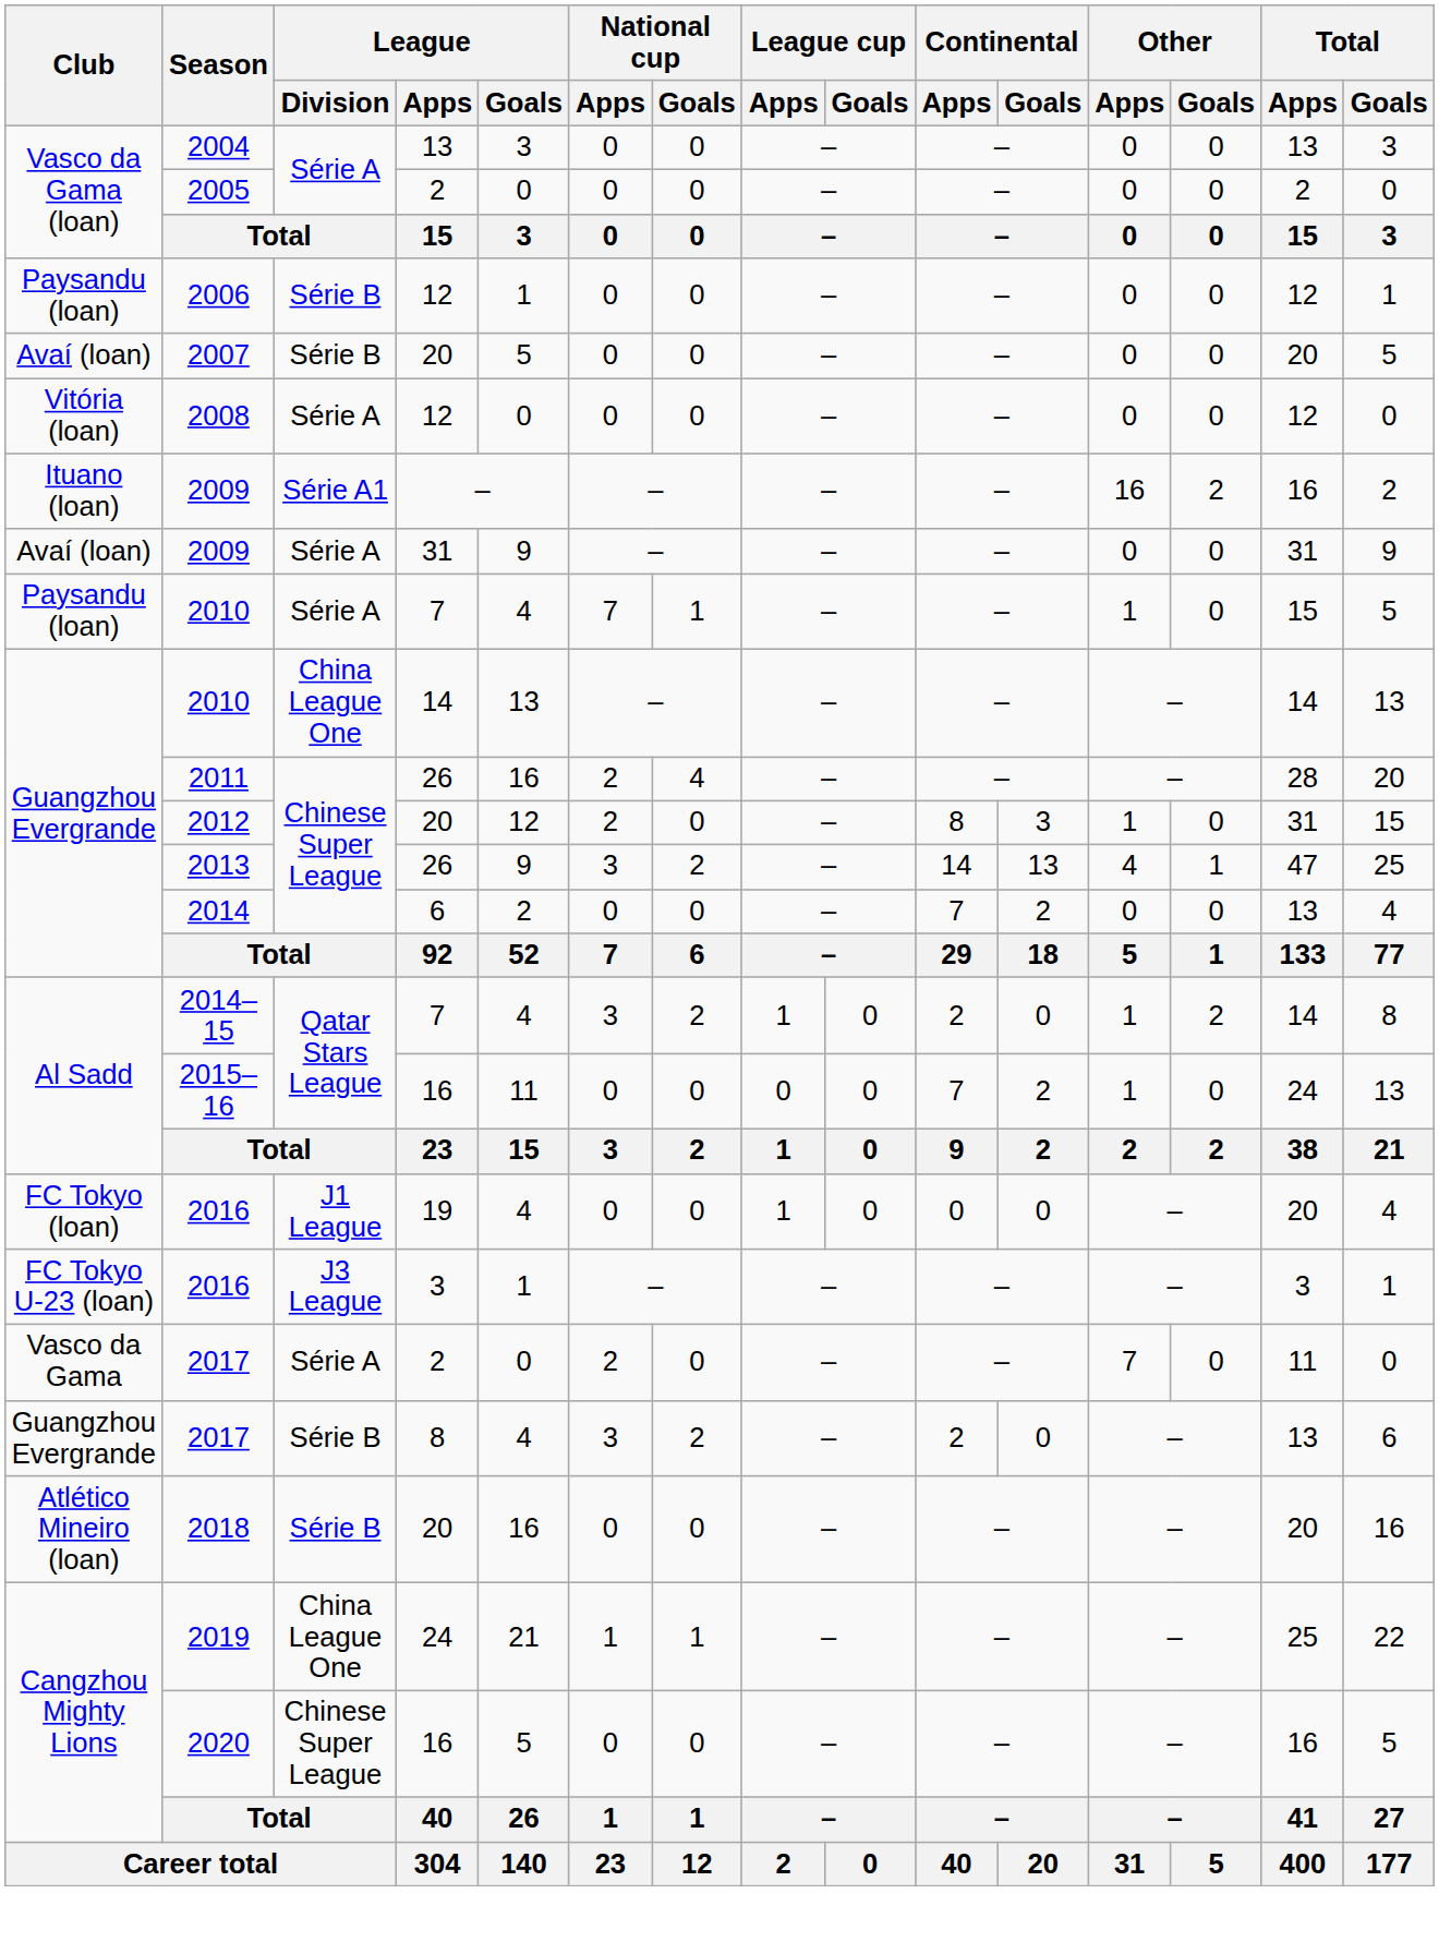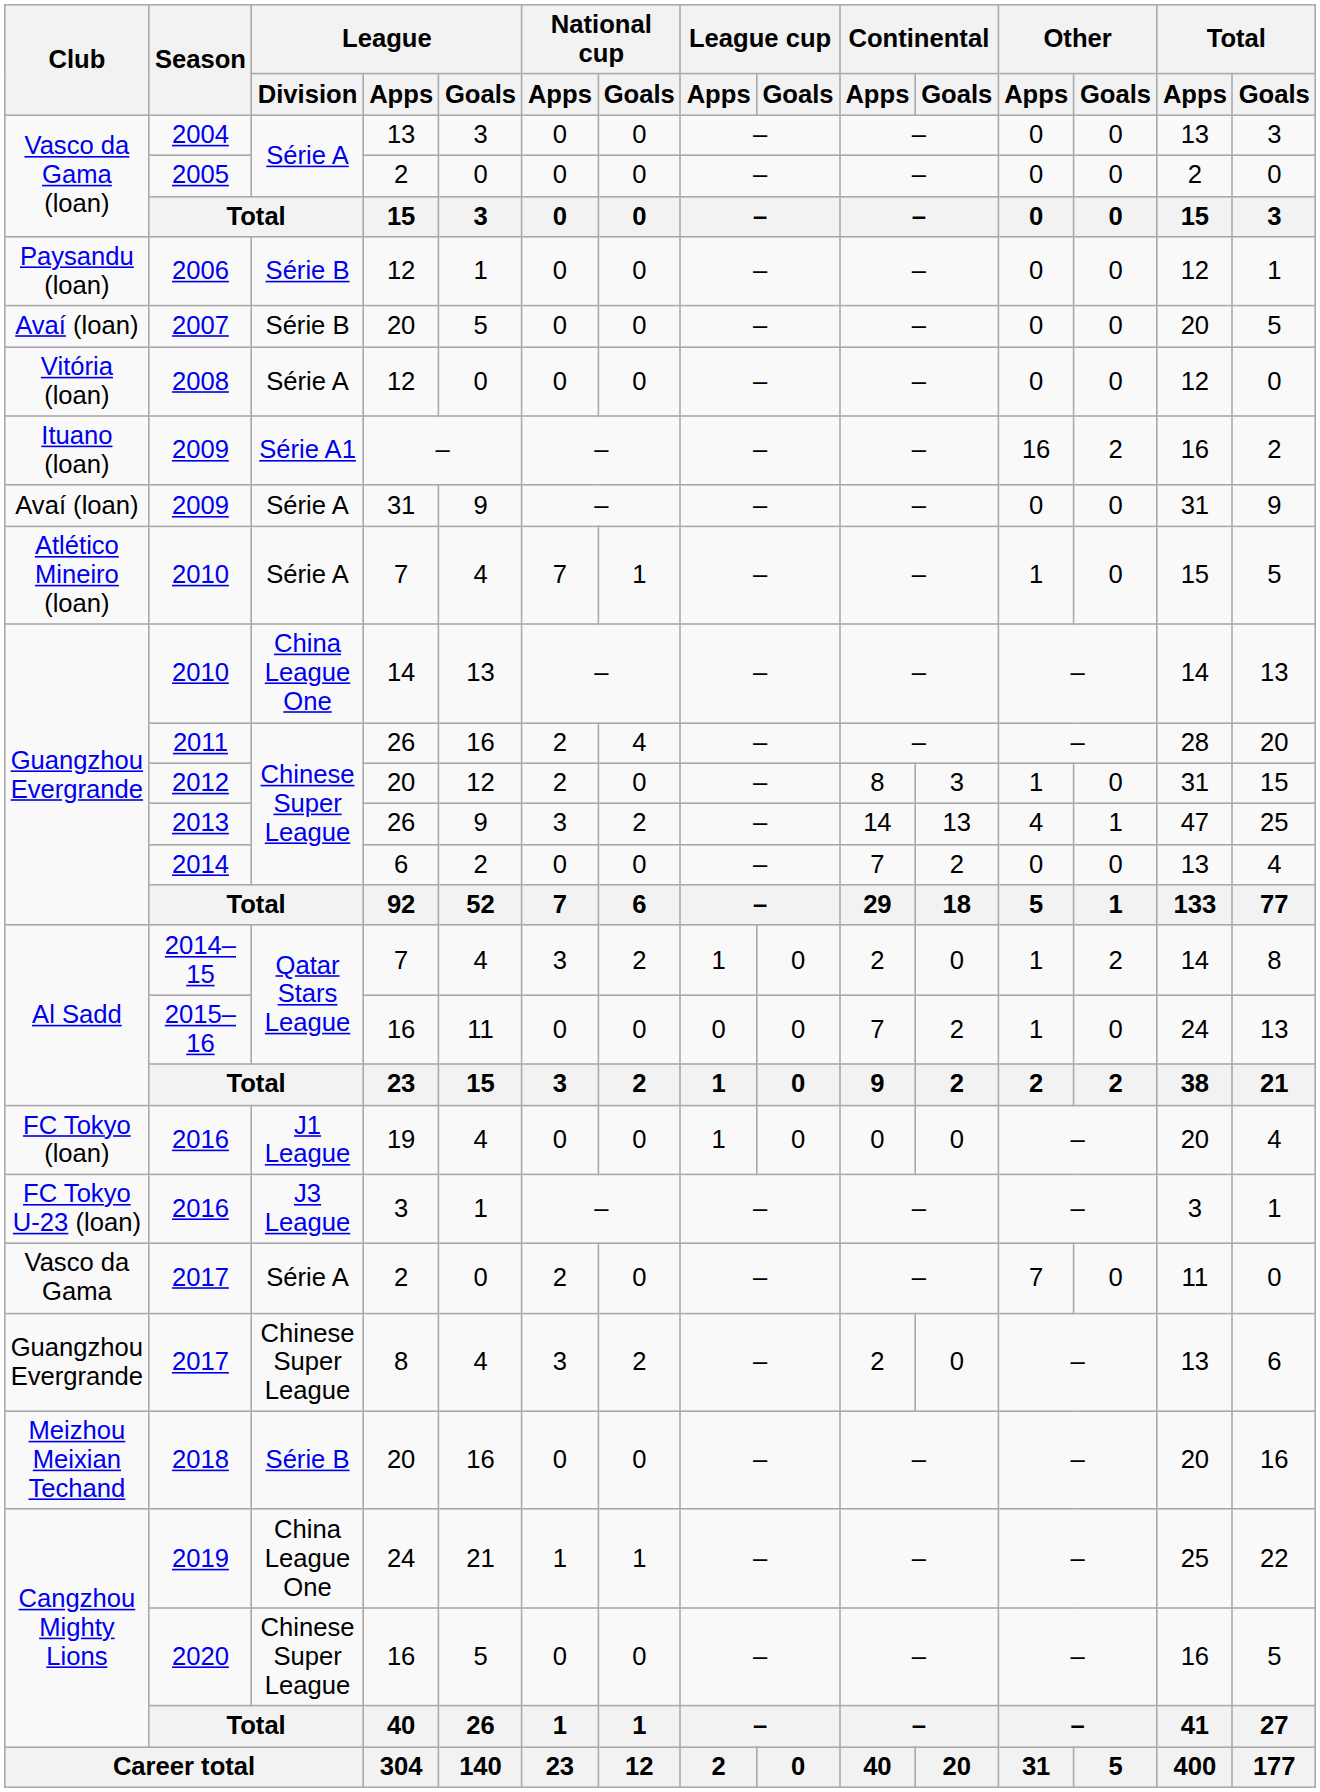 <table class="wikitable" style="text-align: center">
 <tr>
 <th rowspan="2">Club</th>
 <th rowspan="2">Season</th>
 <th colspan="3">League</th>
 <th colspan="2">National cup</th>
 <th colspan="2">League cup</th>
 <th colspan="2">Continental</th>
 <th colspan="2">Other</th>
 <th colspan="2">Total</th>
 </tr>
 <tr>
 <th>Division</th>
 <th>Apps</th>
 <th>Goals</th>
 <th>Apps</th>
 <th>Goals</th>
 <th>Apps</th>
 <th>Goals</th>
 <th>Apps</th>
 <th>Goals</th>
 <th>Apps</th>
 <th>Goals</th>
 <th>Apps</th>
 <th>Goals</th>
 </tr>
 <tr>
 <td rowspan=3><a href='#'>Vasco da Gama</a> (loan)</td>
 <td><a href='#'>2004</a></td>
 <td rowspan=2><a href='#'>Série A</a></td>
 <td>13</td>
 <td>3</td>
 <td>0</td>
 <td>0</td>
 <td colspan=2>–</td>
 <td colspan=2>–</td>
 <td>0</td>
 <td>0</td>
 <td>13</td>
 <td>3</td>
 </tr>
 <tr>
 <td><a href='#'>2005</a></td>
 <td>2</td>
 <td>0</td>
 <td>0</td>
 <td>0</td>
 <td colspan=2>–</td>
 <td colspan=2>–</td>
 <td>0</td>
 <td>0</td>
 <td>2</td>
 <td>0</td>
 </tr>
 <tr>
 <th colspan=2>Total</th>
 <th>15</th>
 <th>3</th>
 <th>0</th>
 <th>0</th>
 <th colspan=2>–</th>
 <th colspan=2>–</th>
 <th>0</th>
 <th>0</th>
 <th>15</th>
 <th>3</th>
 </tr>
 <tr>
 <td><a href='#'>Paysandu</a> (loan)</td>
 <td><a href='#'>2006</a></td>
 <td><a href='#'>Série B</a></td>
 <td>12</td>
 <td>1</td>
 <td>0</td>
 <td>0</td>
 <td colspan=2>–</td>
 <td colspan=2>–</td>
 <td>0</td>
 <td>0</td>
 <td>12</td>
 <td>1</td>
 </tr>
 <tr>
 <td><a href='#'>Avaí</a> (loan)</td>
 <td><a href='#'>2007</a></td>
 <td>Série B</td>
 <td>20</td>
 <td>5</td>
 <td>0</td>
 <td>0</td>
 <td colspan=2>–</td>
 <td colspan=2>–</td>
 <td>0</td>
 <td>0</td>
 <td>20</td>
 <td>5</td>
 </tr>
 <tr>
 <td><a href='#'>Vitória</a> (loan)</td>
 <td><a href='#'>2008</a></td>
 <td>Série A</td>
 <td>12</td>
 <td>0</td>
 <td>0</td>
 <td>0</td>
 <td colspan=2>–</td>
 <td colspan=2>–</td>
 <td>0</td>
 <td>0</td>
 <td>12</td>
 <td>0</td>
 </tr>
 <tr>
 <td><a href='#'>Ituano</a> (loan)</td>
 <td><a href='#'>2009</a></td>
 <td><a href='#'>Série A1</a></td>
 <td colspan=2>–</td>
 <td colspan=2>–</td>
 <td colspan=2>–</td>
 <td colspan=2>–</td>
 <td>16</td>
 <td>2</td>
 <td>16</td>
 <td>2</td>
 </tr>
 <tr>
 <td>Avaí (loan)</td>
 <td><a href='#'>2009</a></td>
 <td>Série A</td>
 <td>31</td>
 <td>9</td>
 <td colspan=2>–</td>
 <td colspan=2>–</td>
 <td colspan=2>–</td>
 <td>0</td>
 <td>0</td>
 <td>31</td>
 <td>9</td>
 </tr>
 <tr>
-<td><a href='#'>Paysandu</a> (loan)</td>
+<td><a href='#'>Atlético Mineiro</a> (loan)</td>
 <td><a href='#'>2010</a></td>
 <td>Série A</td>
 <td>7</td>
 <td>4</td>
 <td>7</td>
 <td>1</td>
 <td colspan=2>–</td>
 <td colspan=2>–</td>
 <td>1</td>
 <td>0</td>
 <td>15</td>
 <td>5</td>
 </tr>
 <tr>
 <td rowspan=6><a href='#'>Guangzhou Evergrande</a></td>
 <td><a href='#'>2010</a></td>
 <td><a href='#'>China League One</a></td>
 <td>14</td>
 <td>13</td>
 <td colspan=2>–</td>
 <td colspan=2>–</td>
 <td colspan=2>–</td>
 <td colspan=2>–</td>
 <td>14</td>
 <td>13</td>
 </tr>
 <tr>
 <td><a href='#'>2011</a></td>
 <td rowspan=4><a href='#'>Chinese Super League</a></td>
 <td>26</td>
 <td>16</td>
 <td>2</td>
 <td>4</td>
 <td colspan=2>–</td>
 <td colspan=2>–</td>
 <td colspan=2>–</td>
 <td>28</td>
 <td>20</td>
 </tr>
 <tr>
 <td><a href='#'>2012</a></td>
 <td>20</td>
 <td>12</td>
 <td>2</td>
 <td>0</td>
 <td colspan=2>–</td>
 <td>8</td>
 <td>3</td>
 <td>1</td>
 <td>0</td>
 <td>31</td>
 <td>15</td>
 </tr>
 <tr>
 <td><a href='#'>2013</a></td>
 <td>26</td>
 <td>9</td>
 <td>3</td>
 <td>2</td>
 <td colspan=2>–</td>
 <td>14</td>
 <td>13</td>
 <td>4</td>
 <td>1</td>
 <td>47</td>
 <td>25</td>
 </tr>
 <tr>
 <td><a href='#'>2014</a></td>
 <td>6</td>
 <td>2</td>
 <td>0</td>
 <td>0</td>
 <td colspan=2>–</td>
 <td>7</td>
 <td>2</td>
 <td>0</td>
 <td>0</td>
 <td>13</td>
 <td>4</td>
 </tr>
 <tr>
 <th colspan=2>Total</th>
 <th>92</th>
 <th>52</th>
 <th>7</th>
 <th>6</th>
 <th colspan=2>–</th>
 <th>29</th>
 <th>18</th>
 <th>5</th>
 <th>1</th>
 <th>133</th>
 <th>77</th>
 </tr>
 <tr>
 <td rowspan=3><a href='#'>Al Sadd</a></td>
 <td><a href='#'>2014–15</a></td>
 <td rowspan=2><a href='#'>Qatar Stars League</a></td>
 <td>7</td>
 <td>4</td>
 <td>3</td>
 <td>2</td>
 <td>1</td>
 <td>0</td>
 <td>2</td>
 <td>0</td>
 <td>1</td>
 <td>2</td>
 <td>14</td>
 <td>8</td>
 </tr>
 <tr>
 <td><a href='#'>2015–16</a></td>
 <td>16</td>
 <td>11</td>
 <td>0</td>
 <td>0</td>
 <td>0</td>
 <td>0</td>
 <td>7</td>
 <td>2</td>
 <td>1</td>
 <td>0</td>
 <td>24</td>
 <td>13</td>
 </tr>
 <tr>
 <th colspan=2>Total</th>
 <th>23</th>
 <th>15</th>
 <th>3</th>
 <th>2</th>
 <th>1</th>
 <th>0</th>
 <th>9</th>
 <th>2</th>
 <th>2</th>
 <th>2</th>
 <th>38</th>
 <th>21</th>
 </tr>
 <tr>
 <td><a href='#'>FC Tokyo</a> (loan)</td>
 <td><a href='#'>2016</a></td>
 <td><a href='#'>J1 League</a></td>
 <td>19</td>
 <td>4</td>
 <td>0</td>
 <td>0</td>
 <td>1</td>
 <td>0</td>
 <td>0</td>
 <td>0</td>
 <td colspan=2>–</td>
 <td>20</td>
 <td>4</td>
 </tr>
 <tr>
 <td><a href='#'>FC Tokyo U-23</a> (loan)</td>
 <td><a href='#'>2016</a></td>
 <td><a href='#'>J3 League</a></td>
 <td>3</td>
 <td>1</td>
 <td colspan=2>–</td>
 <td colspan=2>–</td>
 <td colspan=2>–</td>
 <td colspan=2>–</td>
 <td>3</td>
 <td>1</td>
 </tr>
 <tr>
 <td>Vasco da Gama</td>
 <td><a href='#'>2017</a></td>
 <td>Série A</td>
 <td>2</td>
 <td>0</td>
 <td>2</td>
 <td>0</td>
 <td colspan=2>–</td>
 <td colspan=2>–</td>
 <td>7</td>
 <td>0</td>
 <td>11</td>
 <td>0</td>
 </tr>
 <tr>
 <td>Guangzhou Evergrande</td>
 <td><a href='#'>2017</a></td>
-<td>Série B</td>
+<td>Chinese Super League</td>
 <td>8</td>
 <td>4</td>
 <td>3</td>
 <td>2</td>
 <td colspan=2>–</td>
 <td>2</td>
 <td>0</td>
 <td colspan=2>–</td>
 <td>13</td>
 <td>6</td>
 </tr>
 <tr>
-<td><a href='#'>Atlético Mineiro</a> (loan)</td>
+<td><a href='#'>Meizhou Meixian Techand</a></td>
 <td><a href='#'>2018</a></td>
 <td><a href='#'>Série B</a></td>
 <td>20</td>
 <td>16</td>
 <td>0</td>
 <td>0</td>
 <td colspan=2>–</td>
 <td colspan=2>–</td>
 <td colspan=2>–</td>
 <td>20</td>
 <td>16</td>
 </tr>
 <tr>
 <td rowspan="3"><a href='#'>Cangzhou Mighty Lions</a></td>
 <td><a href='#'>2019</a></td>
 <td>China League One</td>
 <td>24</td>
 <td>21</td>
 <td>1</td>
 <td>1</td>
 <td colspan=2>–</td>
 <td colspan=2>–</td>
 <td colspan=2>–</td>
 <td>25</td>
 <td>22</td>
 </tr>
 <tr>
 <td><a href='#'>2020</a></td>
 <td>Chinese Super League</td>
 <td>16</td>
 <td>5</td>
 <td>0</td>
 <td>0</td>
 <td colspan=2>–</td>
 <td colspan=2>–</td>
 <td colspan=2>–</td>
 <td>16</td>
 <td>5</td>
 </tr>
 <tr>
 <th colspan=2>Total</th>
 <th>40</th>
 <th>26</th>
 <th>1</th>
 <th>1</th>
 <th colspan=2>–</th>
 <th colspan=2>–</th>
 <th colspan=2>–</th>
 <th>41</th>
 <th>27</th>
 </tr>
 <tr>
 <th colspan=3>Career total</th>
 <th>304</th>
 <th>140</th>
 <th>23</th>
 <th>12</th>
 <th>2</th>
 <th>0</th>
 <th>40</th>
 <th>20</th>
 <th>31</th>
 <th>5</th>
 <th>400</th>
 <th>177</th>
 </tr>
 </table>
